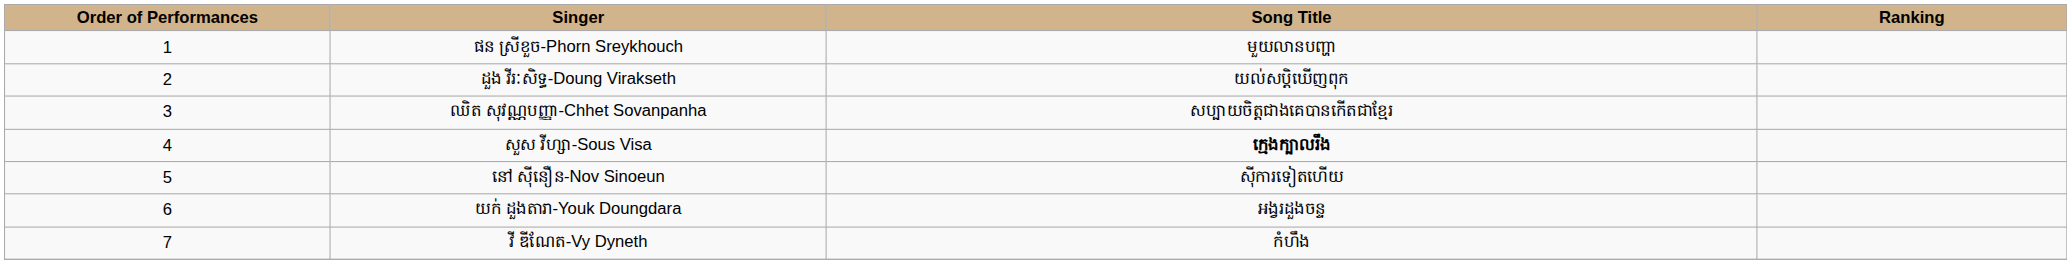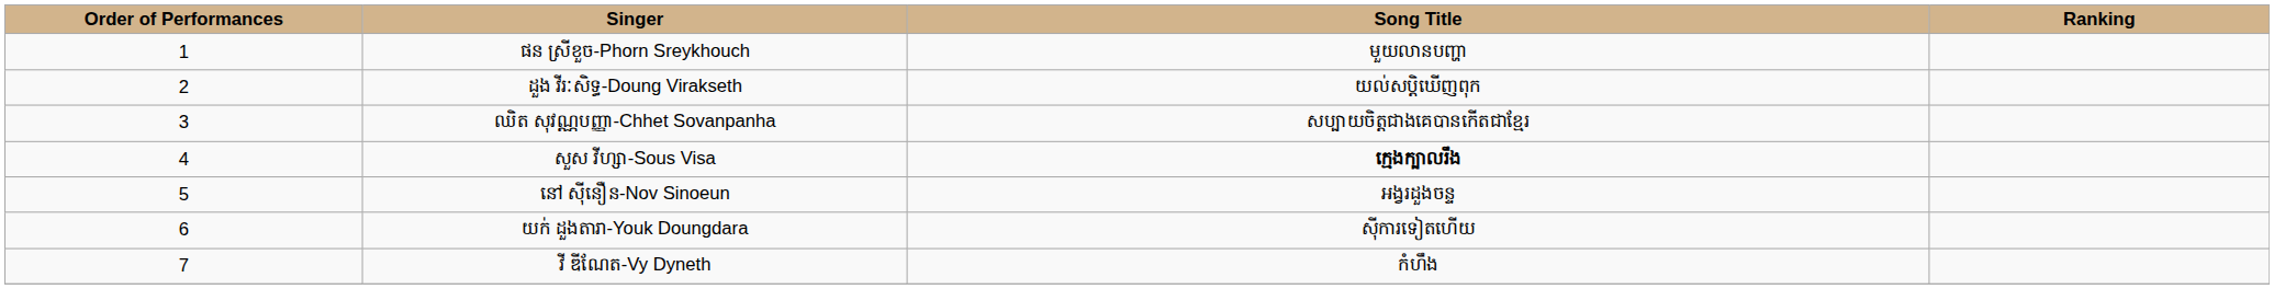 <table class="wikitable sortable mw-collapsible" width="100%" style="text-align:center">
 <tr align=center style="background:tan">
 <td style="width:5%"><strong>Order of Performances</strong></td>
 <td style="width:8%"><strong>Singer</strong></td>
 <td style="width:15%"><strong>Song Title</strong></td>
 <td style="width:5%"><strong>Ranking</strong></td>
 </tr>
 <tr>
 <td>1</td>
 <td>ផន ស្រីខួច-Phorn Sreykhouch</td>
 <td>មួយលានបញ្ហា</td>
 <td></td>
 </tr>
 <tr align="center">
 <td>2</td>
 <td>ដួង វីរៈសិទ្ធ-Doung Virakseth</td>
 <td>យល់សប្តិឃើញពុក</td>
 <td></td>
 </tr>
 <tr align="center">
 <td>3</td>
 <td>ឈិត សុវណ្ណបញ្ញា-Chhet Sovanpanha</td>
 <td>សប្បាយចិត្តជាងគេបានកើតជាខ្មែរ</td>
 <td></td>
 </tr>
 <tr align="center">
 <td>4</td>
 <td>សួស វីហ្សា-Sous Visa</td>
 <td><strong>ក្មេងក្បាលរឹង</strong></td>
 <td></td>
 </tr>
 <tr align="center">
 <td>5</td>
 <td>នៅ ស៊ីនឿន-Nov Sinoeun</td>
-<td>ស៊ីការទៀតហើយ</td>
+<td>អង្វរដួងចន្ទ</td>
 <td></td>
 </tr>
 <tr align="center">
 <td>6</td>
 <td>យក់ ដួងតារា-Youk Doungdara</td>
-<td>អង្វរដួងចន្ទ</td>
+<td>ស៊ីការទៀតហើយ</td>
 <td></td>
 </tr>
 <tr align="center">
 <td>7</td>
 <td>វី ឌីណែត-Vy Dyneth</td>
 <td>កំហឹង</td>
 <td></td>
 </tr>
 <tr align="center">
 </tr>
 <tr>
 </tr>
 </table>
